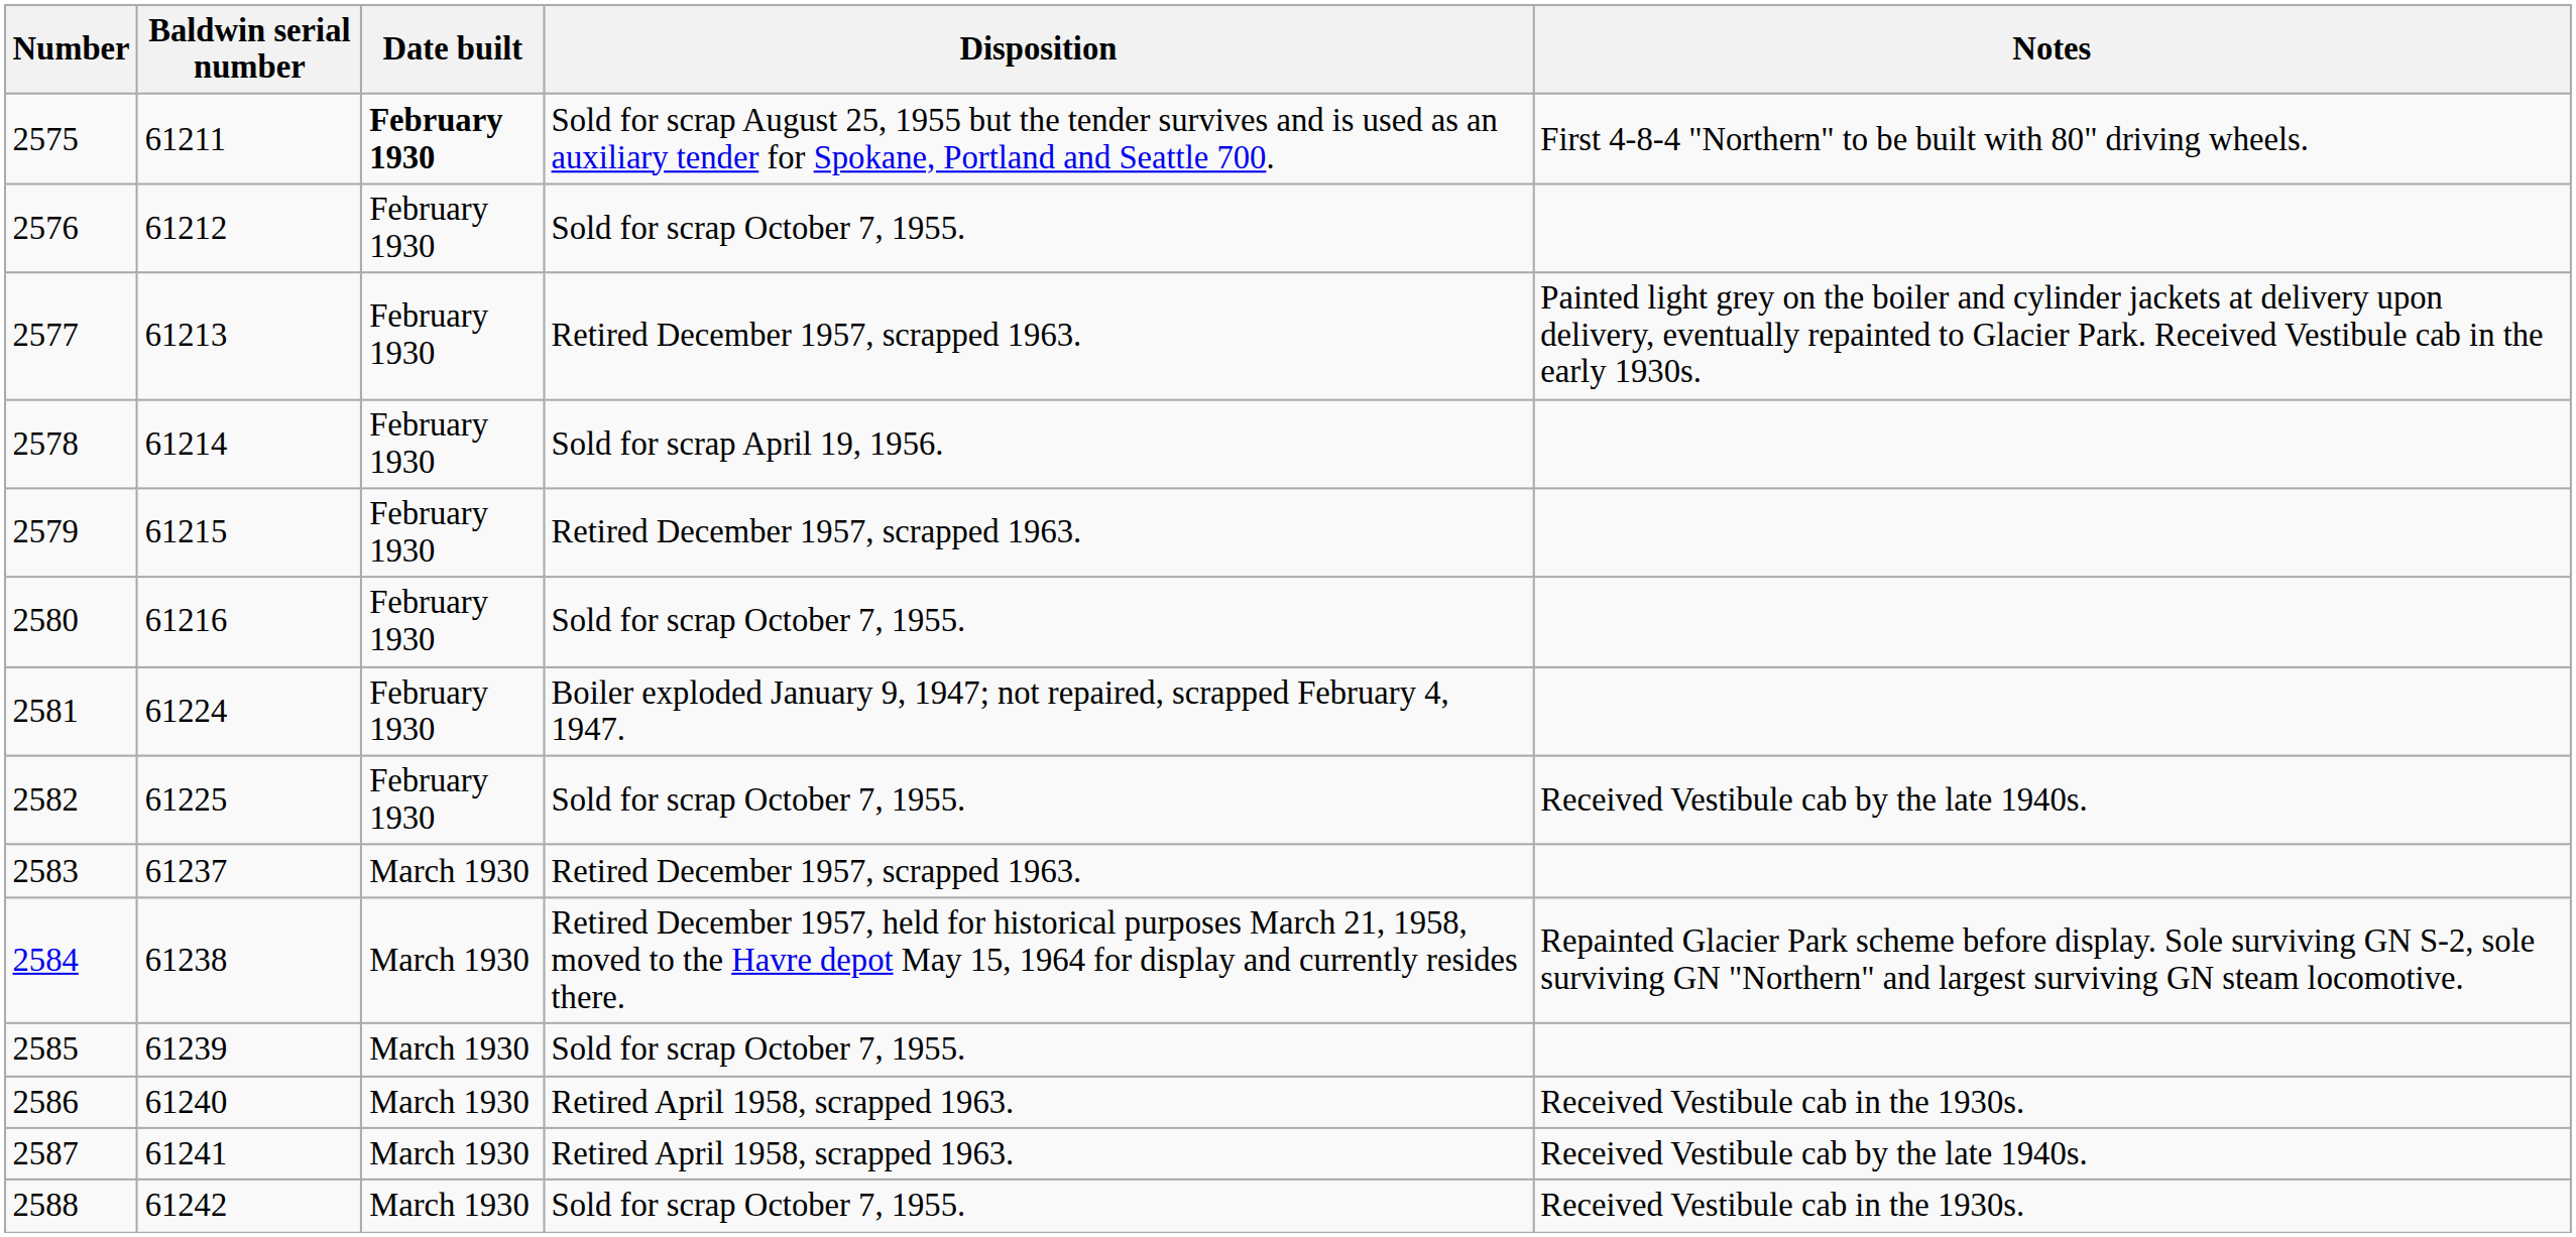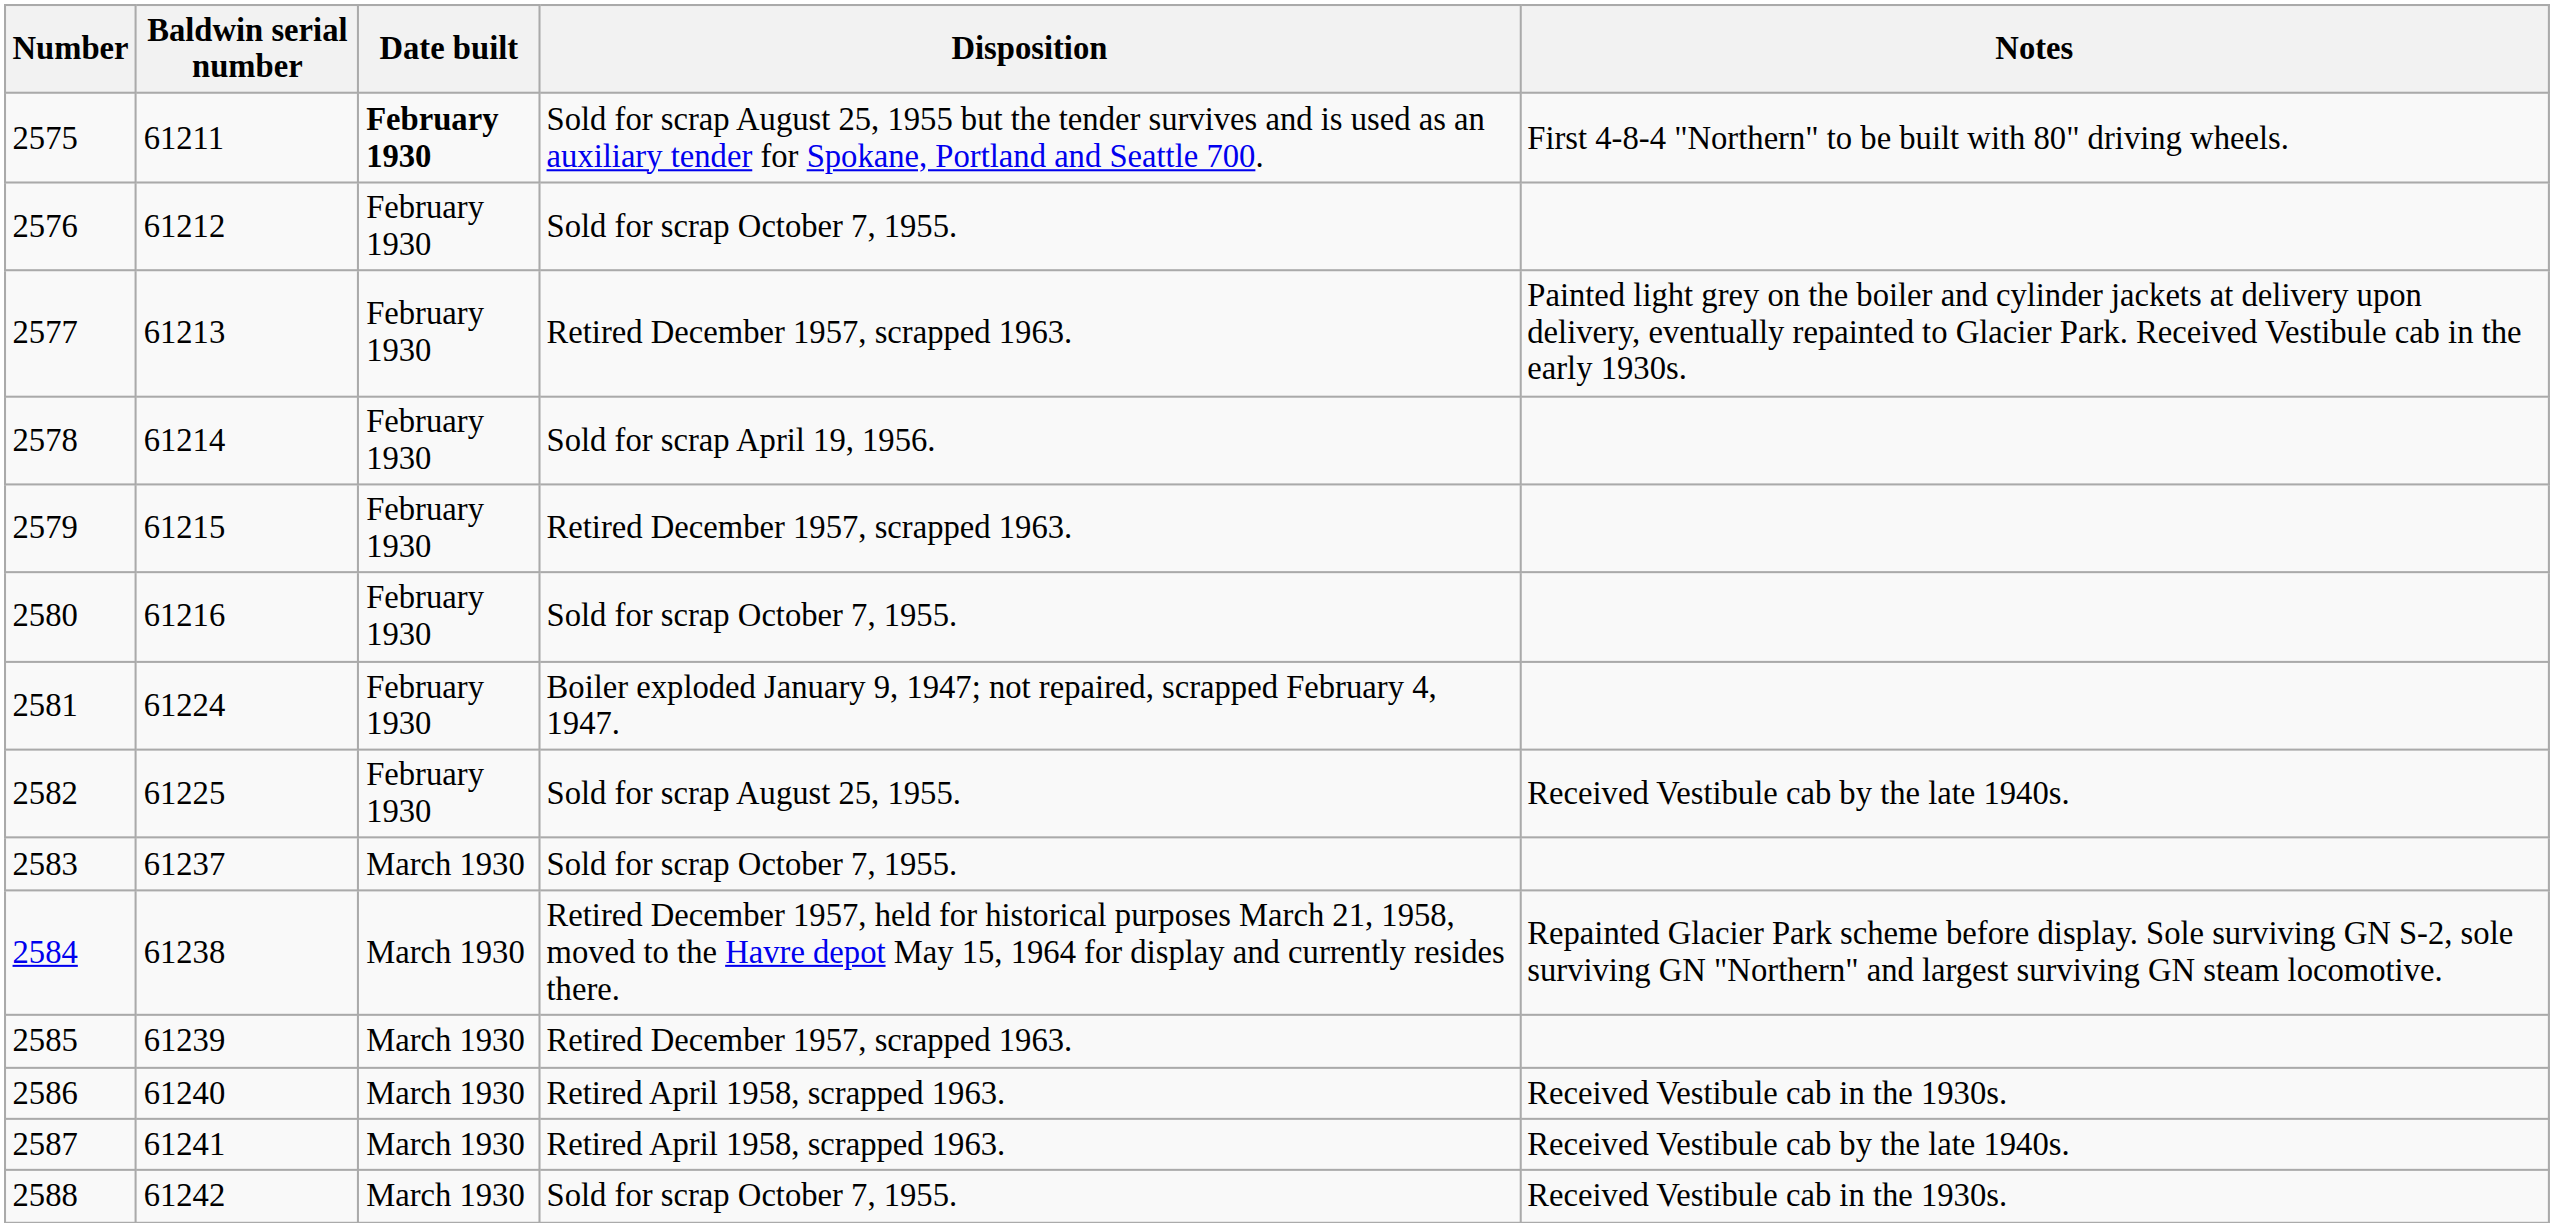 <table class="wikitable">
 <tr>
 <th>Number</th>
 <th>Baldwin serial number</th>
 <th>Date built</th>
 <th>Disposition</th>
 <th>Notes</th>
 </tr>
 <tr>
 <td>2575</td>
 <td>61211</td>
 <td><strong>February 1930</strong></td>
 <td>Sold for scrap August 25, 1955 but the tender survives and is used as an <a href='#'>auxiliary tender</a> for <a href='#'>Spokane, Portland and Seattle 700</a>.</td>
 <td>First 4-8-4 "Northern" to be built with 80" driving wheels.</td>
 </tr>
 <tr>
 <td>2576</td>
 <td>61212</td>
 <td>February 1930</td>
 <td>Sold for scrap October 7, 1955.</td>
 <td></td>
 </tr>
 <tr>
 <td>2577</td>
 <td>61213</td>
 <td>February 1930</td>
 <td>Retired December 1957, scrapped 1963.</td>
 <td>Painted light grey on the boiler and cylinder jackets at delivery upon delivery, eventually repainted to Glacier Park. Received Vestibule cab in the early 1930s.</td>
 </tr>
 <tr>
 <td>2578</td>
 <td>61214</td>
 <td>February 1930</td>
 <td>Sold for scrap April 19, 1956.</td>
 <td></td>
 </tr>
 <tr>
 <td>2579</td>
 <td>61215</td>
 <td>February 1930</td>
 <td>Retired December 1957, scrapped 1963.</td>
 <td></td>
 </tr>
 <tr>
 <td>2580</td>
 <td>61216</td>
 <td>February 1930</td>
 <td>Sold for scrap October 7, 1955.</td>
 <td></td>
 </tr>
 <tr>
 <td>2581</td>
 <td>61224</td>
 <td>February 1930</td>
 <td>Boiler exploded January 9, 1947; not repaired, scrapped February 4, 1947.</td>
 <td></td>
 </tr>
 <tr>
 <td>2582</td>
 <td>61225</td>
 <td>February 1930</td>
-<td>Sold for scrap October 7, 1955.</td>
+<td>Sold for scrap August 25, 1955.</td>
 <td>Received Vestibule cab by the late 1940s.</td>
 </tr>
 <tr>
 <td>2583</td>
 <td>61237</td>
 <td>March 1930</td>
-<td>Retired December 1957, scrapped 1963.</td>
+<td>Sold for scrap October 7, 1955.</td>
 <td></td>
 </tr>
 <tr>
 <td><a href='#'>2584</a></td>
 <td>61238</td>
 <td>March 1930</td>
 <td>Retired December 1957, held for historical purposes March 21, 1958, moved to the <a href='#'>Havre depot</a> May 15, 1964 for display and currently resides there.</td>
 <td>Repainted Glacier Park scheme before display. Sole surviving GN S-2, sole surviving GN "Northern" and largest surviving GN steam locomotive.</td>
 </tr>
 <tr>
 <td>2585</td>
 <td>61239</td>
 <td>March 1930</td>
-<td>Sold for scrap October 7, 1955.</td>
+<td>Retired December 1957, scrapped 1963.</td>
 <td></td>
 </tr>
 <tr>
 <td>2586</td>
 <td>61240</td>
 <td>March 1930</td>
 <td>Retired April 1958, scrapped 1963.</td>
 <td>Received Vestibule cab in the 1930s.</td>
 </tr>
 <tr>
 <td>2587</td>
 <td>61241</td>
 <td>March 1930</td>
 <td>Retired April 1958, scrapped 1963.</td>
 <td>Received Vestibule cab by the late 1940s.</td>
 </tr>
 <tr>
 <td>2588</td>
 <td>61242</td>
 <td>March 1930</td>
 <td>Sold for scrap October 7, 1955.</td>
 <td>Received Vestibule cab in the 1930s.</td>
 </tr>
 <tr>
 </tr>
 </table>
